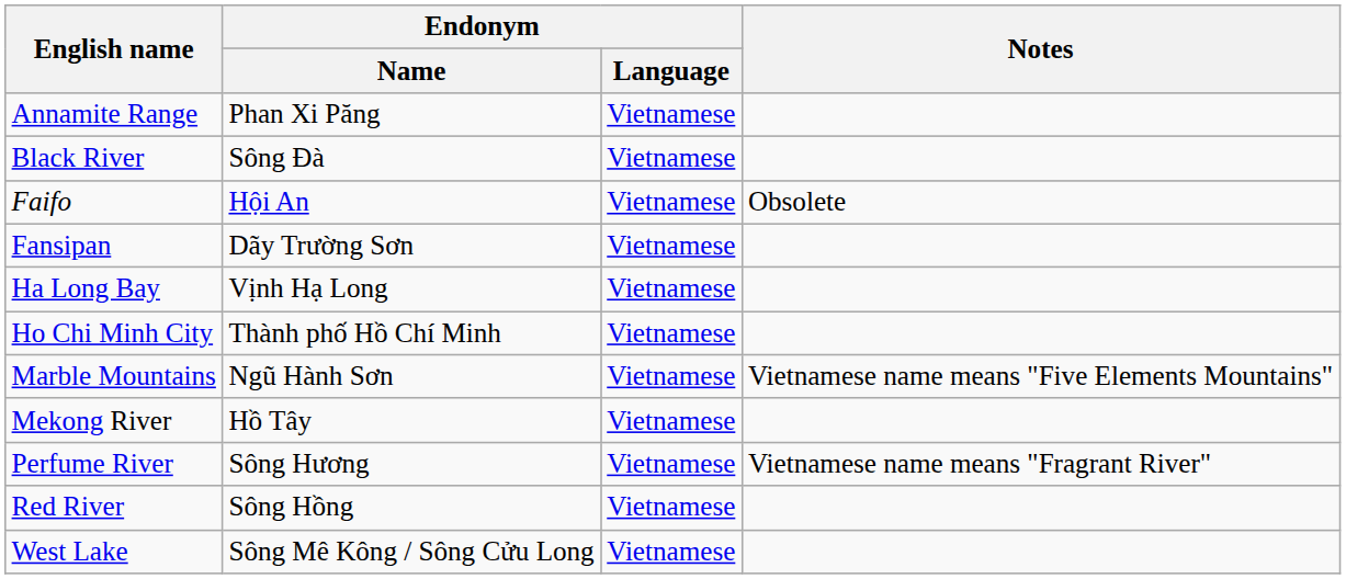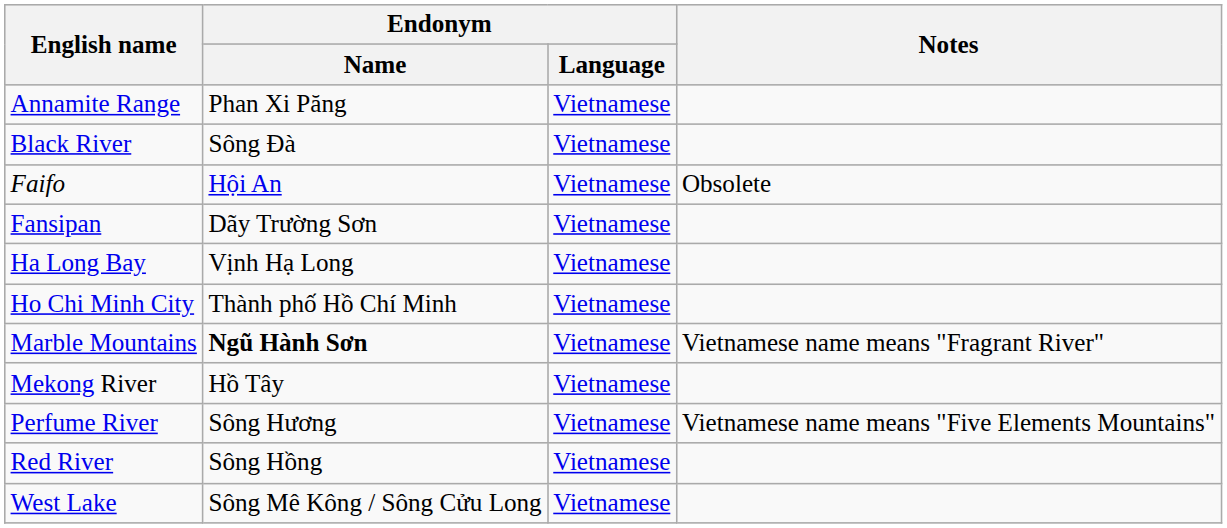 <table class="wikitable sortable mw-collapsible">
 <tr>
 <th rowspan="2">English name</th>
 <th colspan="2">Endonym</th>
 <th rowspan="2">Notes</th>
 </tr>
 <tr>
 <th>Name</th>
 <th>Language</th>
 </tr>
 <tr>
 <td><a href='#'>Annamite Range</a></td>
 <td>Phan Xi Păng</td>
 <td><a href='#'>Vietnamese</a></td>
 <td></td>
 </tr>
 <tr>
 <td><a href='#'>Black River</a></td>
 <td>Sông Đà</td>
 <td><a href='#'>Vietnamese</a></td>
 <td></td>
 </tr>
 <tr>
 <td><em>Faifo</em></td>
 <td><a href='#'>Hội An</a></td>
 <td><a href='#'>Vietnamese</a></td>
 <td>Obsolete</td>
 </tr>
 <tr>
 <td><a href='#'>Fansipan</a></td>
 <td>Dãy Trường Sơn</td>
 <td><a href='#'>Vietnamese</a></td>
 <td></td>
 </tr>
 <tr>
 <td><a href='#'>Ha Long Bay</a></td>
 <td>Vịnh Hạ Long</td>
 <td><a href='#'>Vietnamese</a></td>
 <td></td>
 </tr>
 <tr>
 <td><a href='#'>Ho Chi Minh City</a></td>
 <td>Thành phố Hồ Chí Minh</td>
 <td><a href='#'>Vietnamese</a></td>
 <td></td>
 </tr>
 <tr>
 <td><a href='#'>Marble Mountains</a></td>
-<td>Ngũ Hành Sơn</td>
+<td><strong>Ngũ Hành Sơn</strong></td>
 <td><a href='#'>Vietnamese</a></td>
-<td>Vietnamese name means "Five Elements Mountains"</td>
+<td>Vietnamese name means "Fragrant River"</td>
 </tr>
 <tr>
 <td><a href='#'>Mekong</a> River</td>
 <td>Hồ Tây</td>
 <td><a href='#'>Vietnamese</a></td>
 <td></td>
 </tr>
 <tr>
 <td><a href='#'>Perfume River</a></td>
 <td>Sông Hương</td>
 <td><a href='#'>Vietnamese</a></td>
-<td>Vietnamese name means "Fragrant River"</td>
+<td>Vietnamese name means "Five Elements Mountains"</td>
 </tr>
 <tr>
 <td><a href='#'>Red River</a></td>
 <td>Sông Hồng</td>
 <td><a href='#'>Vietnamese</a></td>
 <td></td>
 </tr>
 <tr>
 <td><a href='#'>West Lake</a></td>
 <td>Sông Mê Kông / Sông Cửu Long</td>
 <td><a href='#'>Vietnamese</a></td>
 <td></td>
 </tr>
 </table>
